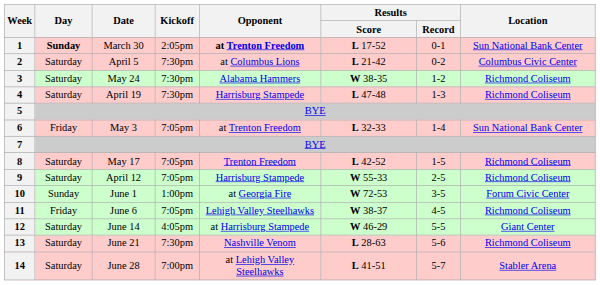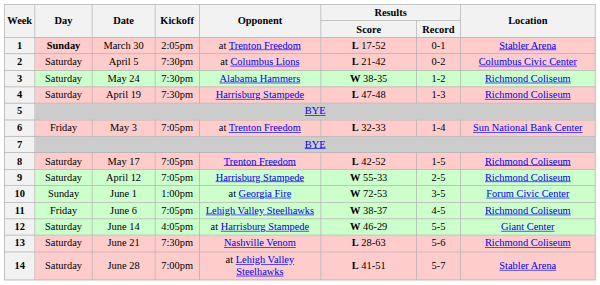 <table class="wikitable">
 <tr>
 <th rowspan="2" width="40">Week</th>
 <th rowspan="2" width="80">Day</th>
 <th rowspan="2" width="90">Date</th>
 <th rowspan="2" width="60">Kickoff</th>
 <th rowspan="2" width="180">Opponent</th>
 <th colspan="2" width="200">Results</th>
 <th rowspan="2" width="200">Location</th>
 </tr>
 <tr>
 <th width="140">Score</th>
 <th width="60">Record</th>
 </tr>
 <tr align="center" bgcolor="#FFCCCC">
 <th>1</th>
 <td><strong>Sunday</strong></td>
 <td>March 30</td>
 <td>2:05pm</td>
-<td><strong>at <a href='#'>Trenton Freedom</a></strong></td>
+<td>at <a href='#'>Trenton Freedom</a></td>
 <td><strong>L</strong> 17-52</td>
 <td>0-1</td>
-<td><a href='#'>Sun National Bank Center</a></td>
+<td><a href='#'>Stabler Arena</a></td>
 </tr>
 <tr align="center" bgcolor="#FFCCCC">
 <th>2</th>
 <td>Saturday</td>
 <td>April 5</td>
 <td>7:30pm</td>
 <td>at <a href='#'>Columbus Lions</a></td>
 <td><strong>L</strong> 21-42</td>
 <td>0-2</td>
 <td><a href='#'>Columbus Civic Center</a></td>
 </tr>
 <tr align="center" bgcolor="#CCFFCC">
 <th>3</th>
 <td>Saturday</td>
 <td>May 24</td>
 <td>7:30pm</td>
 <td><a href='#'>Alabama Hammers</a></td>
 <td><strong>W</strong> 38-35</td>
 <td>1-2</td>
 <td><a href='#'>Richmond Coliseum</a></td>
 </tr>
 <tr align="center" bgcolor="#FFCCCC">
 <th>4</th>
 <td>Saturday</td>
 <td>April 19</td>
 <td>7:30pm</td>
 <td><a href='#'>Harrisburg Stampede</a></td>
 <td><strong>L</strong> 47-48</td>
 <td>1-3</td>
 <td><a href='#'>Richmond Coliseum</a></td>
 </tr>
 <tr align="center" bgcolor="#CCCCCC">
 <th>5</th>
 <td colSpan=7><a href='#'>BYE</a></td>
 </tr>
 <tr align="center" bgcolor="#FFCCCC">
 <th>6</th>
 <td>Friday</td>
 <td>May 3</td>
 <td>7:05pm</td>
 <td>at <a href='#'>Trenton Freedom</a></td>
 <td><strong>L</strong> 32-33</td>
 <td>1-4</td>
 <td><a href='#'>Sun National Bank Center</a></td>
 </tr>
 <tr align="center" bgcolor="#CCCCCC">
 <th>7</th>
 <td colSpan=7><a href='#'>BYE</a></td>
 </tr>
 <tr align="center" bgcolor="#FFCCCC">
 <th>8</th>
 <td>Saturday</td>
 <td>May 17</td>
 <td>7:05pm</td>
 <td><a href='#'>Trenton Freedom</a></td>
 <td><strong>L</strong> 42-52</td>
 <td>1-5</td>
 <td><a href='#'>Richmond Coliseum</a></td>
 </tr>
 <tr align="center" bgcolor="#CCFFCC">
 <th>9</th>
 <td>Saturday</td>
 <td>April 12</td>
 <td>7:05pm</td>
 <td><a href='#'>Harrisburg Stampede</a></td>
 <td><strong>W</strong> 55-33</td>
 <td>2-5</td>
 <td><a href='#'>Richmond Coliseum</a></td>
 </tr>
 <tr align="center" bgcolor="#CCFFCC">
 <th>10</th>
 <td>Sunday</td>
 <td>June 1</td>
 <td>1:00pm</td>
 <td>at <a href='#'>Georgia Fire</a></td>
 <td><strong>W</strong> 72-53</td>
 <td>3-5</td>
 <td><a href='#'>Forum Civic Center</a></td>
 </tr>
 <tr align="center" bgcolor="#CCFFCC">
 <th>11</th>
 <td>Friday</td>
 <td>June 6</td>
 <td>7:05pm</td>
 <td><a href='#'>Lehigh Valley Steelhawks</a></td>
 <td><strong>W</strong> 38-37</td>
 <td>4-5</td>
 <td><a href='#'>Richmond Coliseum</a></td>
 </tr>
 <tr align="center" bgcolor="#CCFFCC">
 <th>12</th>
 <td>Saturday</td>
 <td>June 14</td>
 <td>4:05pm</td>
 <td>at <a href='#'>Harrisburg Stampede</a></td>
 <td><strong>W</strong> 46-29</td>
 <td>5-5</td>
 <td><a href='#'>Giant Center</a></td>
 </tr>
 <tr align="center" bgcolor="#FFCCCC">
 <th>13</th>
 <td>Saturday</td>
 <td>June 21</td>
 <td>7:30pm</td>
 <td><a href='#'>Nashville Venom</a></td>
 <td><strong>L</strong> 28-63</td>
 <td>5-6</td>
 <td><a href='#'>Richmond Coliseum</a></td>
 </tr>
 <tr align="center" bgcolor="#FFCCCC">
 <th>14</th>
 <td>Saturday</td>
 <td>June 28</td>
 <td>7:00pm</td>
 <td>at <a href='#'>Lehigh Valley Steelhawks</a></td>
 <td><strong>L</strong> 41-51</td>
 <td>5-7</td>
 <td><a href='#'>Stabler Arena</a></td>
 </tr>
 </table>
